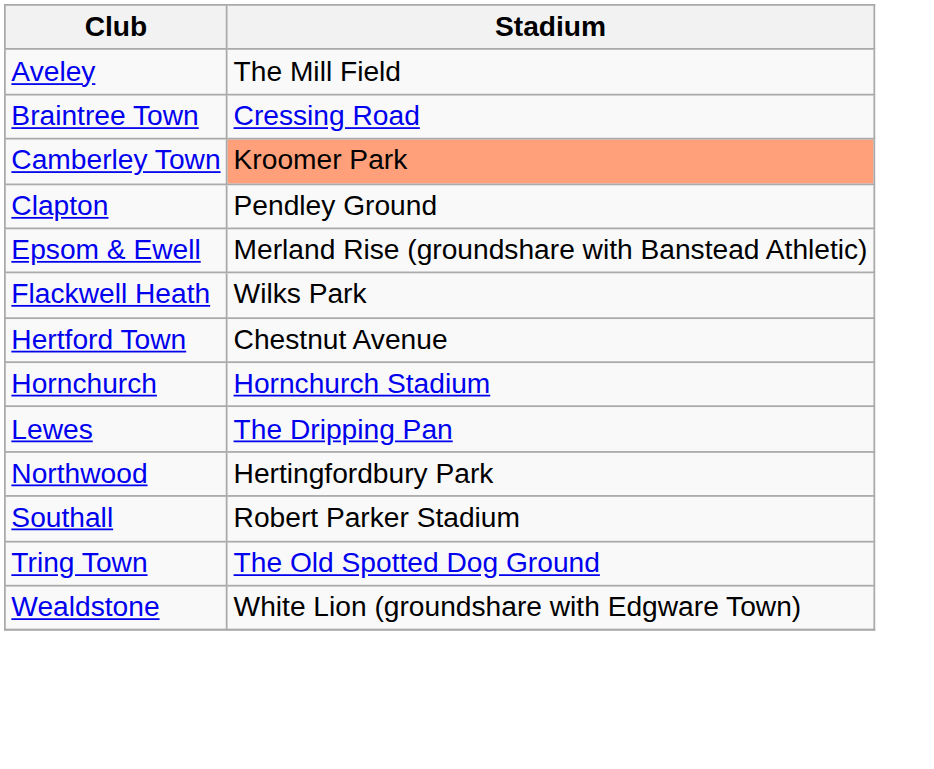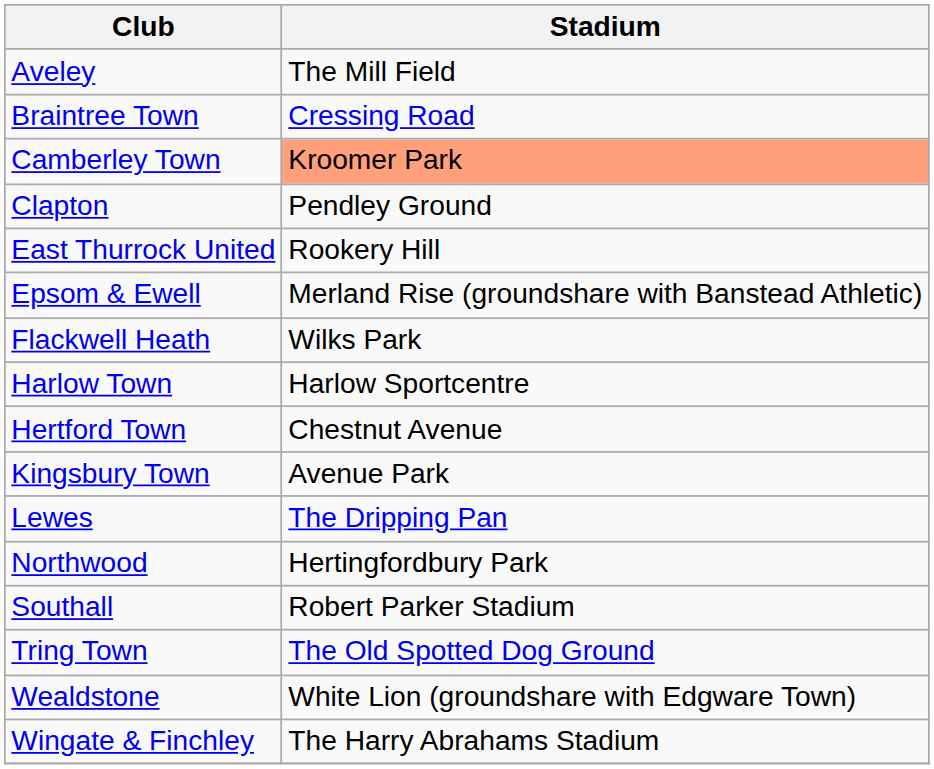 <table class="wikitable sortable">
 <tr>
 <th>Club</th>
 <th>Stadium</th>
 </tr>
 <tr>
 <td><a href='#'>Aveley</a></td>
 <td>The Mill Field</td>
 </tr>
 <tr>
 <td><a href='#'>Braintree Town</a></td>
 <td><a href='#'>Cressing Road</a></td>
 </tr>
 <tr>
 <td><a href='#'>Camberley Town</a></td>
 <td style="background: lightsalmon;">Kroomer Park</td>
 </tr>
 <tr>
 <td><a href='#'>Clapton</a></td>
 <td>Pendley Ground</td>
 </tr>
 <tr>
+<td><a href='#'>East Thurrock United</a></td>
+<td>Rookery Hill</td>
+</tr>
+<tr>
 <td><a href='#'>Epsom & Ewell</a></td>
 <td>Merland Rise (groundshare with Banstead Athletic)</td>
 </tr>
 <tr>
 <td><a href='#'>Flackwell Heath</a></td>
 <td>Wilks Park</td>
 </tr>
 <tr>
+<td><a href='#'>Harlow Town</a></td>
+<td>Harlow Sportcentre</td>
+</tr>
+<tr>
 <td><a href='#'>Hertford Town</a></td>
 <td>Chestnut Avenue</td>
 </tr>
 <tr>
-<td><a href='#'>Hornchurch</a></td>
-<td><a href='#'>Hornchurch Stadium</a></td>
+<td><a href='#'>Kingsbury Town</a></td>
+<td>Avenue Park</td>
 </tr>
 <tr>
 <td><a href='#'>Lewes</a></td>
 <td><a href='#'>The Dripping Pan</a></td>
 </tr>
 <tr>
 <td><a href='#'>Northwood</a></td>
 <td>Hertingfordbury Park</td>
 </tr>
 <tr>
 <td><a href='#'>Southall</a></td>
 <td>Robert Parker Stadium</td>
 </tr>
 <tr>
 <td><a href='#'>Tring Town</a></td>
 <td><a href='#'>The Old Spotted Dog Ground</a></td>
 </tr>
 <tr>
 <td><a href='#'>Wealdstone</a></td>
 <td>White Lion (groundshare with Edgware Town)</td>
 </tr>
 <tr>
+<td><a href='#'>Wingate & Finchley</a></td>
+<td>The Harry Abrahams Stadium</td>
+</tr>
+<tr>
 </tr>
 </table>
